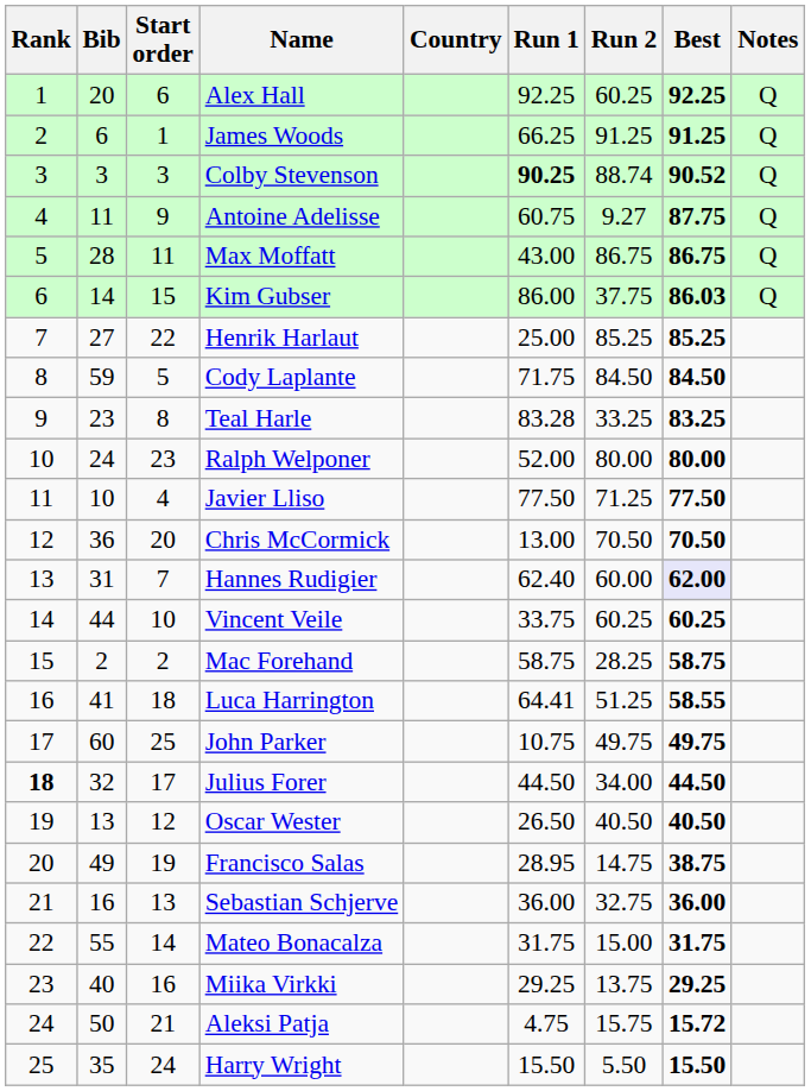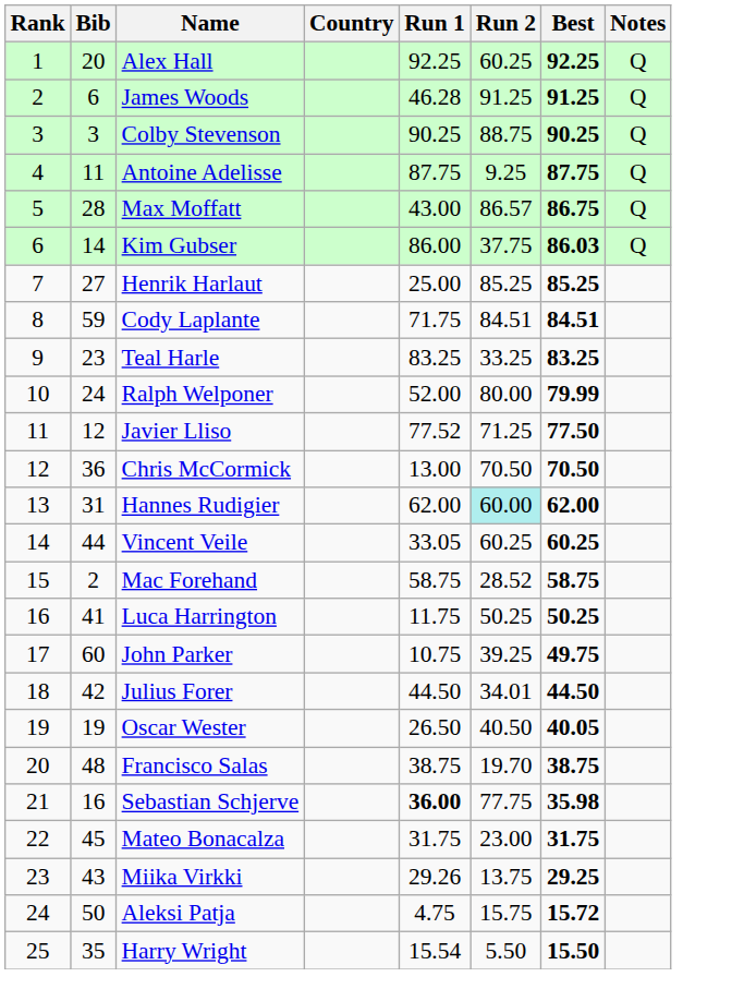 <table class="wikitable sortable" style="text-align:center">
 <tr>
 <th>Rank</th>
 <th>Bib</th>
-<th>Start<br>order</th>
 <th>Name</th>
 <th>Country</th>
 <th>Run 1</th>
 <th>Run 2</th>
 <th>Best</th>
 <th>Notes</th>
 </tr>
 <tr bgcolor=ccffcc>
 <td>1</td>
 <td>20</td>
-<td>6</td>
 <td align=left><a href='#'>Alex Hall</a></td>
 <td align=left></td>
 <td>92.25</td>
 <td>60.25</td>
 <td><strong>92.25</strong></td>
 <td>Q</td>
 </tr>
 <tr bgcolor=ccffcc>
 <td>2</td>
 <td>6</td>
-<td>1</td>
 <td align=left><a href='#'>James Woods</a></td>
 <td align=left></td>
-<td>66.25</td>
+<td>46.28</td>
 <td>91.25</td>
 <td><strong>91.25</strong></td>
 <td>Q</td>
 </tr>
 <tr bgcolor=ccffcc>
 <td>3</td>
 <td>3</td>
-<td>3</td>
 <td align=left><a href='#'>Colby Stevenson</a></td>
 <td align=left></td>
+<td>90.25</td>
+<td>88.75</td>
 <td><strong>90.25</strong></td>
-<td>88.74</td>
-<td><strong>90.52</strong></td>
 <td>Q</td>
 </tr>
 <tr bgcolor=ccffcc>
 <td>4</td>
 <td>11</td>
-<td>9</td>
 <td align=left><a href='#'>Antoine Adelisse</a></td>
 <td align=left></td>
-<td>60.75</td>
-<td>9.27</td>
+<td>87.75</td>
+<td>9.25</td>
 <td><strong>87.75</strong></td>
 <td>Q</td>
 </tr>
 <tr bgcolor=ccffcc>
 <td>5</td>
 <td>28</td>
-<td>11</td>
 <td align=left><a href='#'>Max Moffatt</a></td>
 <td align=left></td>
 <td>43.00</td>
-<td>86.75</td>
+<td>86.57</td>
 <td><strong>86.75</strong></td>
 <td>Q</td>
 </tr>
 <tr bgcolor=ccffcc>
 <td>6</td>
 <td>14</td>
-<td>15</td>
 <td align=left><a href='#'>Kim Gubser</a></td>
 <td align=left></td>
 <td>86.00</td>
 <td>37.75</td>
 <td><strong>86.03</strong></td>
 <td>Q</td>
 </tr>
 <tr>
 <td>7</td>
 <td>27</td>
-<td>22</td>
 <td align=left><a href='#'>Henrik Harlaut</a></td>
 <td align=left></td>
 <td>25.00</td>
 <td>85.25</td>
 <td><strong>85.25</strong></td>
 <td></td>
 </tr>
 <tr>
 <td>8</td>
 <td>59</td>
-<td>5</td>
 <td align=left><a href='#'>Cody Laplante</a></td>
 <td align=left></td>
 <td>71.75</td>
-<td>84.50</td>
-<td><strong>84.50</strong></td>
+<td>84.51</td>
+<td><strong>84.51</strong></td>
 <td></td>
 </tr>
 <tr>
 <td>9</td>
 <td>23</td>
-<td>8</td>
 <td align=left><a href='#'>Teal Harle</a></td>
 <td align=left></td>
-<td>83.28</td>
+<td>83.25</td>
 <td>33.25</td>
 <td><strong>83.25</strong></td>
 <td></td>
 </tr>
 <tr>
 <td>10</td>
 <td>24</td>
-<td>23</td>
 <td align=left><a href='#'>Ralph Welponer</a></td>
 <td align=left></td>
 <td>52.00</td>
 <td>80.00</td>
-<td><strong>80.00</strong></td>
+<td><strong>79.99</strong></td>
 <td></td>
 </tr>
 <tr>
 <td>11</td>
-<td>10</td>
-<td>4</td>
+<td>12</td>
 <td align=left><a href='#'>Javier Lliso</a></td>
 <td align=left></td>
-<td>77.50</td>
+<td>77.52</td>
 <td>71.25</td>
 <td><strong>77.50</strong></td>
 <td></td>
 </tr>
 <tr>
 <td>12</td>
 <td>36</td>
-<td>20</td>
 <td align=left><a href='#'>Chris McCormick</a></td>
 <td align=left></td>
 <td>13.00</td>
 <td>70.50</td>
 <td><strong>70.50</strong></td>
 <td></td>
 </tr>
 <tr>
 <td>13</td>
 <td>31</td>
-<td>7</td>
 <td align=left><a href='#'>Hannes Rudigier</a></td>
 <td align=left></td>
-<td>62.40</td>
-<td>60.00</td>
-<td style="background: lavender;"><strong>62.00</strong></td>
+<td>62.00</td>
+<td style="background: paleturquoise;">60.00</td>
+<td><strong>62.00</strong></td>
 <td></td>
 </tr>
 <tr>
 <td>14</td>
 <td>44</td>
-<td>10</td>
 <td align=left><a href='#'>Vincent Veile</a></td>
 <td align=left></td>
-<td>33.75</td>
+<td>33.05</td>
 <td>60.25</td>
 <td><strong>60.25</strong></td>
 <td></td>
 </tr>
 <tr>
 <td>15</td>
 <td>2</td>
-<td>2</td>
 <td align=left><a href='#'>Mac Forehand</a></td>
 <td align=left></td>
 <td>58.75</td>
-<td>28.25</td>
+<td>28.52</td>
 <td><strong>58.75</strong></td>
 <td></td>
 </tr>
 <tr>
 <td>16</td>
 <td>41</td>
-<td>18</td>
 <td align=left><a href='#'>Luca Harrington</a></td>
 <td align=left></td>
-<td>64.41</td>
-<td>51.25</td>
-<td><strong>58.55</strong></td>
+<td>11.75</td>
+<td>50.25</td>
+<td><strong>50.25</strong></td>
 <td></td>
 </tr>
 <tr>
 <td>17</td>
 <td>60</td>
-<td>25</td>
 <td align=left><a href='#'>John Parker</a></td>
 <td align=left></td>
 <td>10.75</td>
-<td>49.75</td>
+<td>39.25</td>
 <td><strong>49.75</strong></td>
 <td></td>
 </tr>
 <tr>
-<td><strong>18</strong></td>
-<td>32</td>
-<td>17</td>
+<td>18</td>
+<td>42</td>
 <td align=left><a href='#'>Julius Forer</a></td>
 <td align=left></td>
 <td>44.50</td>
-<td>34.00</td>
+<td>34.01</td>
 <td><strong>44.50</strong></td>
 <td></td>
 </tr>
 <tr>
 <td>19</td>
-<td>13</td>
-<td>12</td>
+<td>19</td>
 <td align=left><a href='#'>Oscar Wester</a></td>
 <td align=left></td>
 <td>26.50</td>
 <td>40.50</td>
-<td><strong>40.50</strong></td>
+<td><strong>40.05</strong></td>
 <td></td>
 </tr>
 <tr>
 <td>20</td>
-<td>49</td>
-<td>19</td>
+<td>48</td>
 <td align=left><a href='#'>Francisco Salas</a></td>
 <td align=left></td>
-<td>28.95</td>
-<td>14.75</td>
+<td>38.75</td>
+<td>19.70</td>
 <td><strong>38.75</strong></td>
 <td></td>
 </tr>
 <tr>
 <td>21</td>
 <td>16</td>
-<td>13</td>
 <td align=left><a href='#'>Sebastian Schjerve</a></td>
 <td align=left></td>
-<td>36.00</td>
-<td>32.75</td>
 <td><strong>36.00</strong></td>
+<td>77.75</td>
+<td><strong>35.98</strong></td>
 <td></td>
 </tr>
 <tr>
 <td>22</td>
-<td>55</td>
-<td>14</td>
+<td>45</td>
 <td align=left><a href='#'>Mateo Bonacalza</a></td>
 <td align=left></td>
 <td>31.75</td>
-<td>15.00</td>
+<td>23.00</td>
 <td><strong>31.75</strong></td>
 <td></td>
 </tr>
 <tr>
 <td>23</td>
-<td>40</td>
-<td>16</td>
+<td>43</td>
 <td align=left><a href='#'>Miika Virkki</a></td>
 <td align=left></td>
-<td>29.25</td>
+<td>29.26</td>
 <td>13.75</td>
 <td><strong>29.25</strong></td>
 <td></td>
 </tr>
 <tr>
 <td>24</td>
 <td>50</td>
-<td>21</td>
 <td align=left><a href='#'>Aleksi Patja</a></td>
 <td align=left></td>
 <td>4.75</td>
 <td>15.75</td>
 <td><strong>15.72</strong></td>
 <td></td>
 </tr>
 <tr>
 <td>25</td>
 <td>35</td>
-<td>24</td>
 <td align=left><a href='#'>Harry Wright</a></td>
 <td align=left></td>
-<td>15.50</td>
+<td>15.54</td>
 <td>5.50</td>
 <td><strong>15.50</strong></td>
 <td></td>
 </tr>
 </table>
